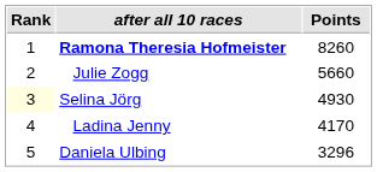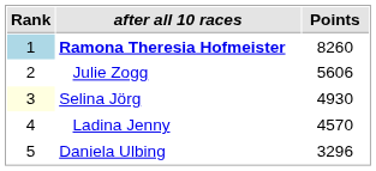 <table cellspacing="1" cellpadding="3" style="border:1px solid #aaa; font-size:86%;">
 <tr style="background:#e4e4e4;">
 <th style="border-bottom:1px solid #aaa; width:10px;">Rank</th>
 <th style="border-bottom:1px solid #aaa; width:200px;"><em>after all 10  races</em></th>
 <th style="border-bottom:1px solid #aaa; width:50px;">Points</th>
 </tr>
 <tr>
-<td align=center>1</td>
+<td align=center style="background: lightblue;">1</td>
 <td><strong> <a href='#'>Ramona Theresia Hofmeister</a></strong></td>
 <td align=center>8260</td>
 </tr>
 <tr>
 <td align=center>2</td>
 <td>   <a href='#'>Julie Zogg</a></td>
-<td align=center>5660</td>
+<td align=center>5606</td>
 </tr>
 <tr>
 <td align=center style="background: lightyellow;">3</td>
 <td> <a href='#'>Selina Jörg</a></td>
 <td align=center>4930</td>
 </tr>
 <tr>
 <td align=center>4</td>
 <td>   <a href='#'>Ladina Jenny</a></td>
-<td align=center>4170</td>
+<td align=center>4570</td>
 </tr>
 <tr>
 <td align=center>5</td>
 <td> <a href='#'>Daniela Ulbing</a></td>
 <td align=center>3296</td>
 </tr>
 </table>
